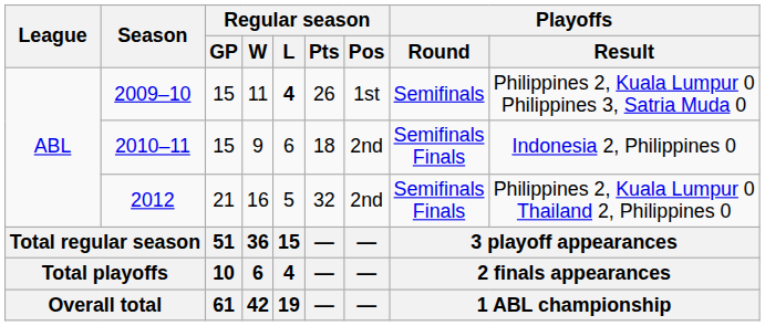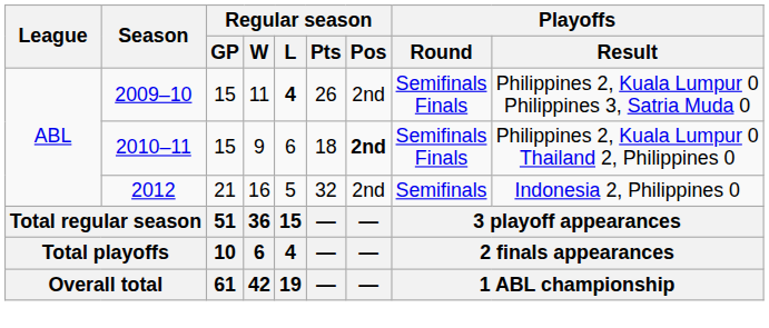 <table class=wikitable style="text-align:center;">
 <tr>
 <th rowspan=2>League</th>
 <th rowspan=2>Season</th>
 <th colspan=5>Regular season</th>
 <th colspan=2>Playoffs</th>
 </tr>
 <tr>
 <th>GP</th>
 <th>W</th>
 <th>L</th>
 <th>Pts</th>
 <th>Pos</th>
 <th>Round</th>
 <th>Result</th>
 </tr>
 <tr>
 <td rowspan=3><a href='#'>ABL</a></td>
 <td><a href='#'>2009–10</a></td>
 <td>15</td>
 <td>11</td>
 <td><strong>4</strong></td>
 <td>26</td>
-<td>1st</td>
-<td><a href='#'>Semifinals</a></td>
+<td>2nd</td>
+<td><a href='#'>Semifinals<br>Finals</a></td>
 <td>Philippines 2, <a href='#'>Kuala Lumpur</a> 0<br>Philippines 3, <a href='#'>Satria Muda</a> 0</td>
 </tr>
 <tr>
 <td><a href='#'>2010–11</a></td>
 <td>15</td>
 <td>9</td>
 <td>6</td>
 <td>18</td>
-<td>2nd</td>
+<td><strong>2nd</strong></td>
 <td><a href='#'>Semifinals<br>Finals</a></td>
-<td><a href='#'>Indonesia</a> 2, Philippines 0</td>
+<td>Philippines 2, <a href='#'>Kuala Lumpur</a> 0<br><a href='#'>Thailand</a> 2, Philippines 0</td>
 </tr>
 <tr>
 <td><a href='#'>2012</a></td>
 <td>21</td>
 <td>16</td>
 <td>5</td>
 <td>32</td>
 <td>2nd</td>
-<td><a href='#'>Semifinals<br>Finals</a></td>
-<td>Philippines 2, <a href='#'>Kuala Lumpur</a> 0<br><a href='#'>Thailand</a> 2, Philippines 0</td>
+<td><a href='#'>Semifinals</a></td>
+<td><a href='#'>Indonesia</a> 2, Philippines 0</td>
 </tr>
 <tr>
 <th colspan=2>Total regular season</th>
 <th>51</th>
 <th>36</th>
 <th>15</th>
 <th>—</th>
 <th>—</th>
 <th colspan=2>3 playoff appearances</th>
 </tr>
 <tr>
 <th colspan=2>Total playoffs</th>
 <th>10</th>
 <th>6</th>
 <th>4</th>
 <th>—</th>
 <th>—</th>
 <th colspan=2>2 finals appearances</th>
 </tr>
 <tr>
 <th colspan=2>Overall total</th>
 <th>61</th>
 <th>42</th>
 <th>19</th>
 <th>—</th>
 <th>—</th>
 <th colspan=2>1 ABL championship</th>
 </tr>
 </table>
